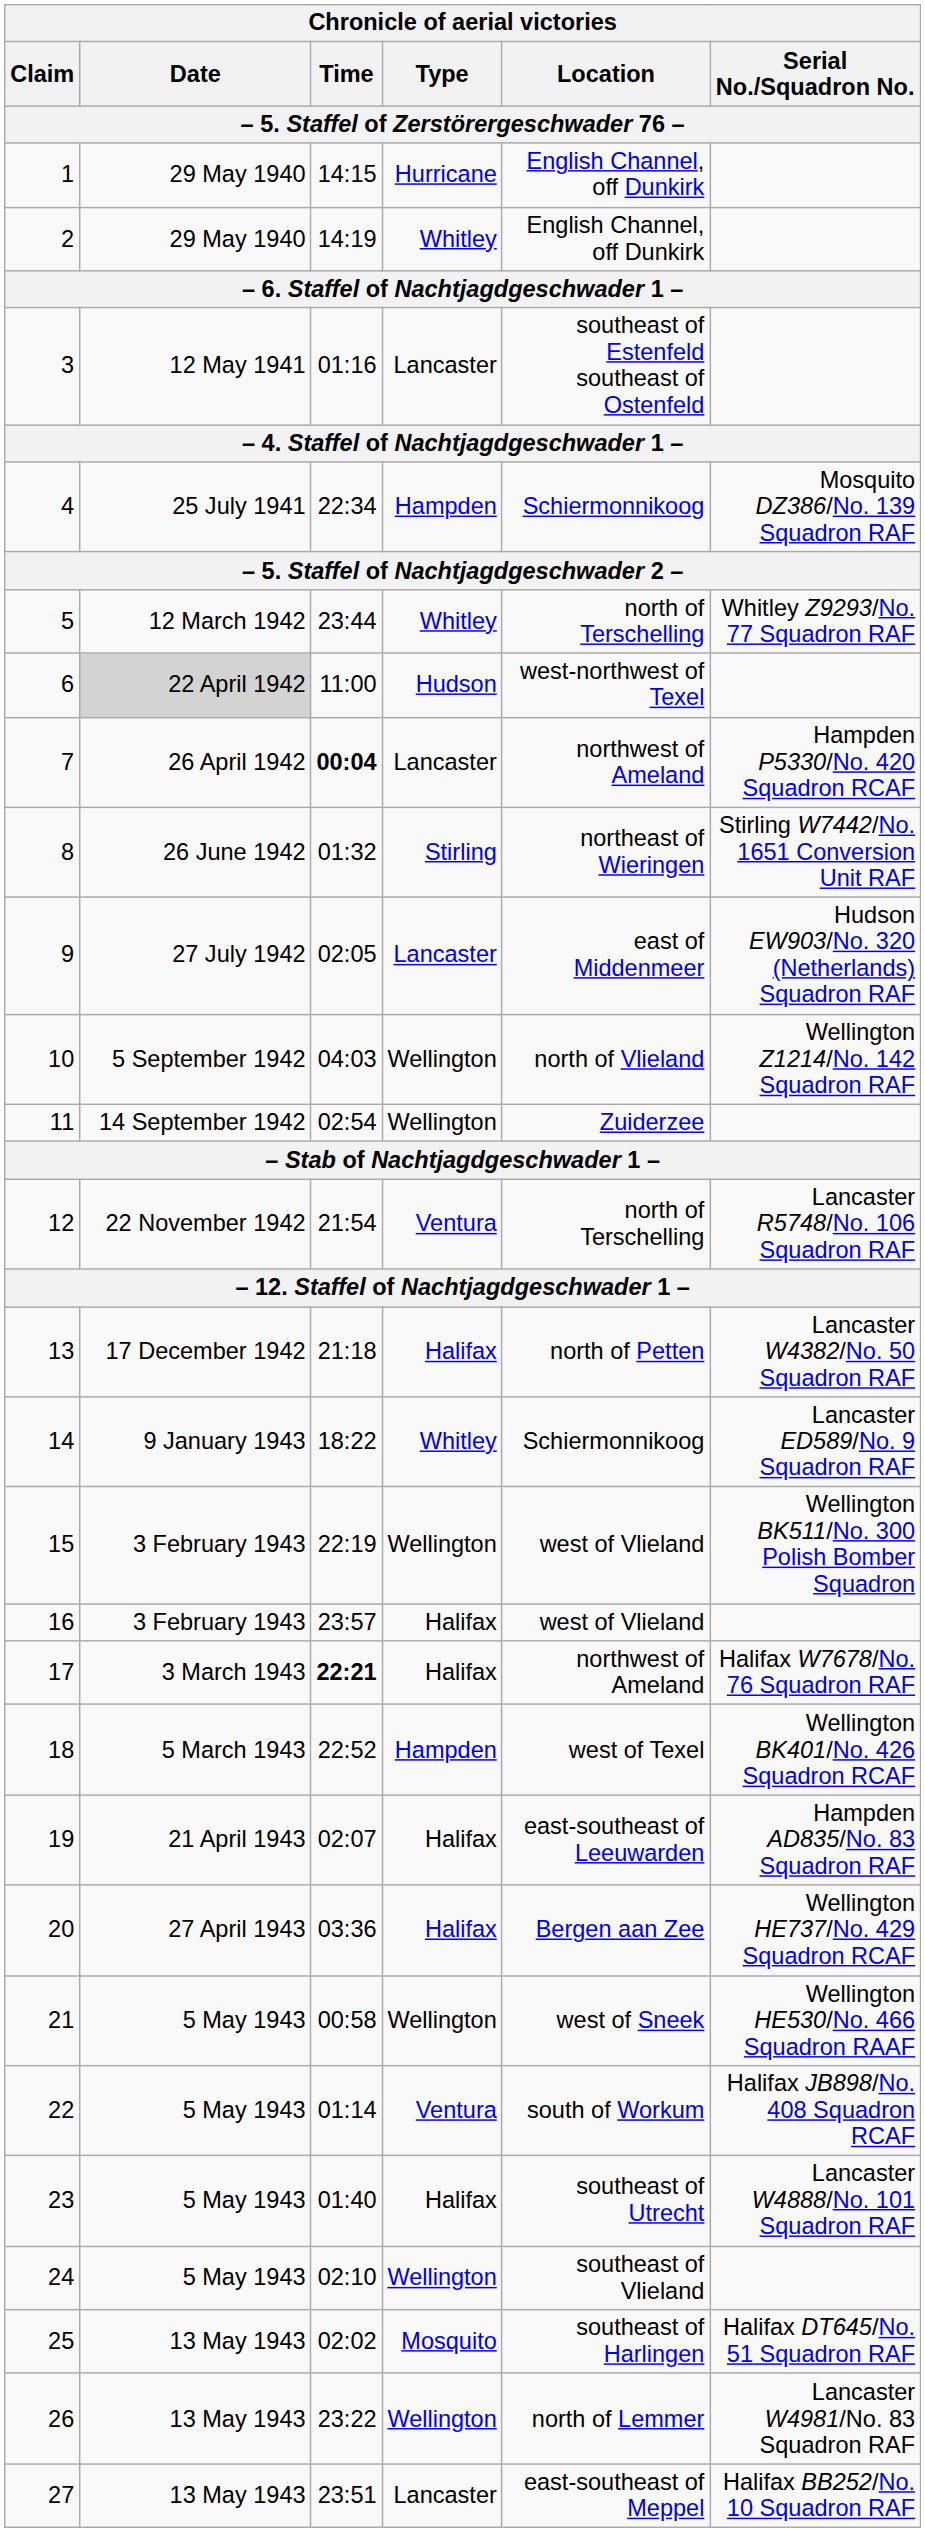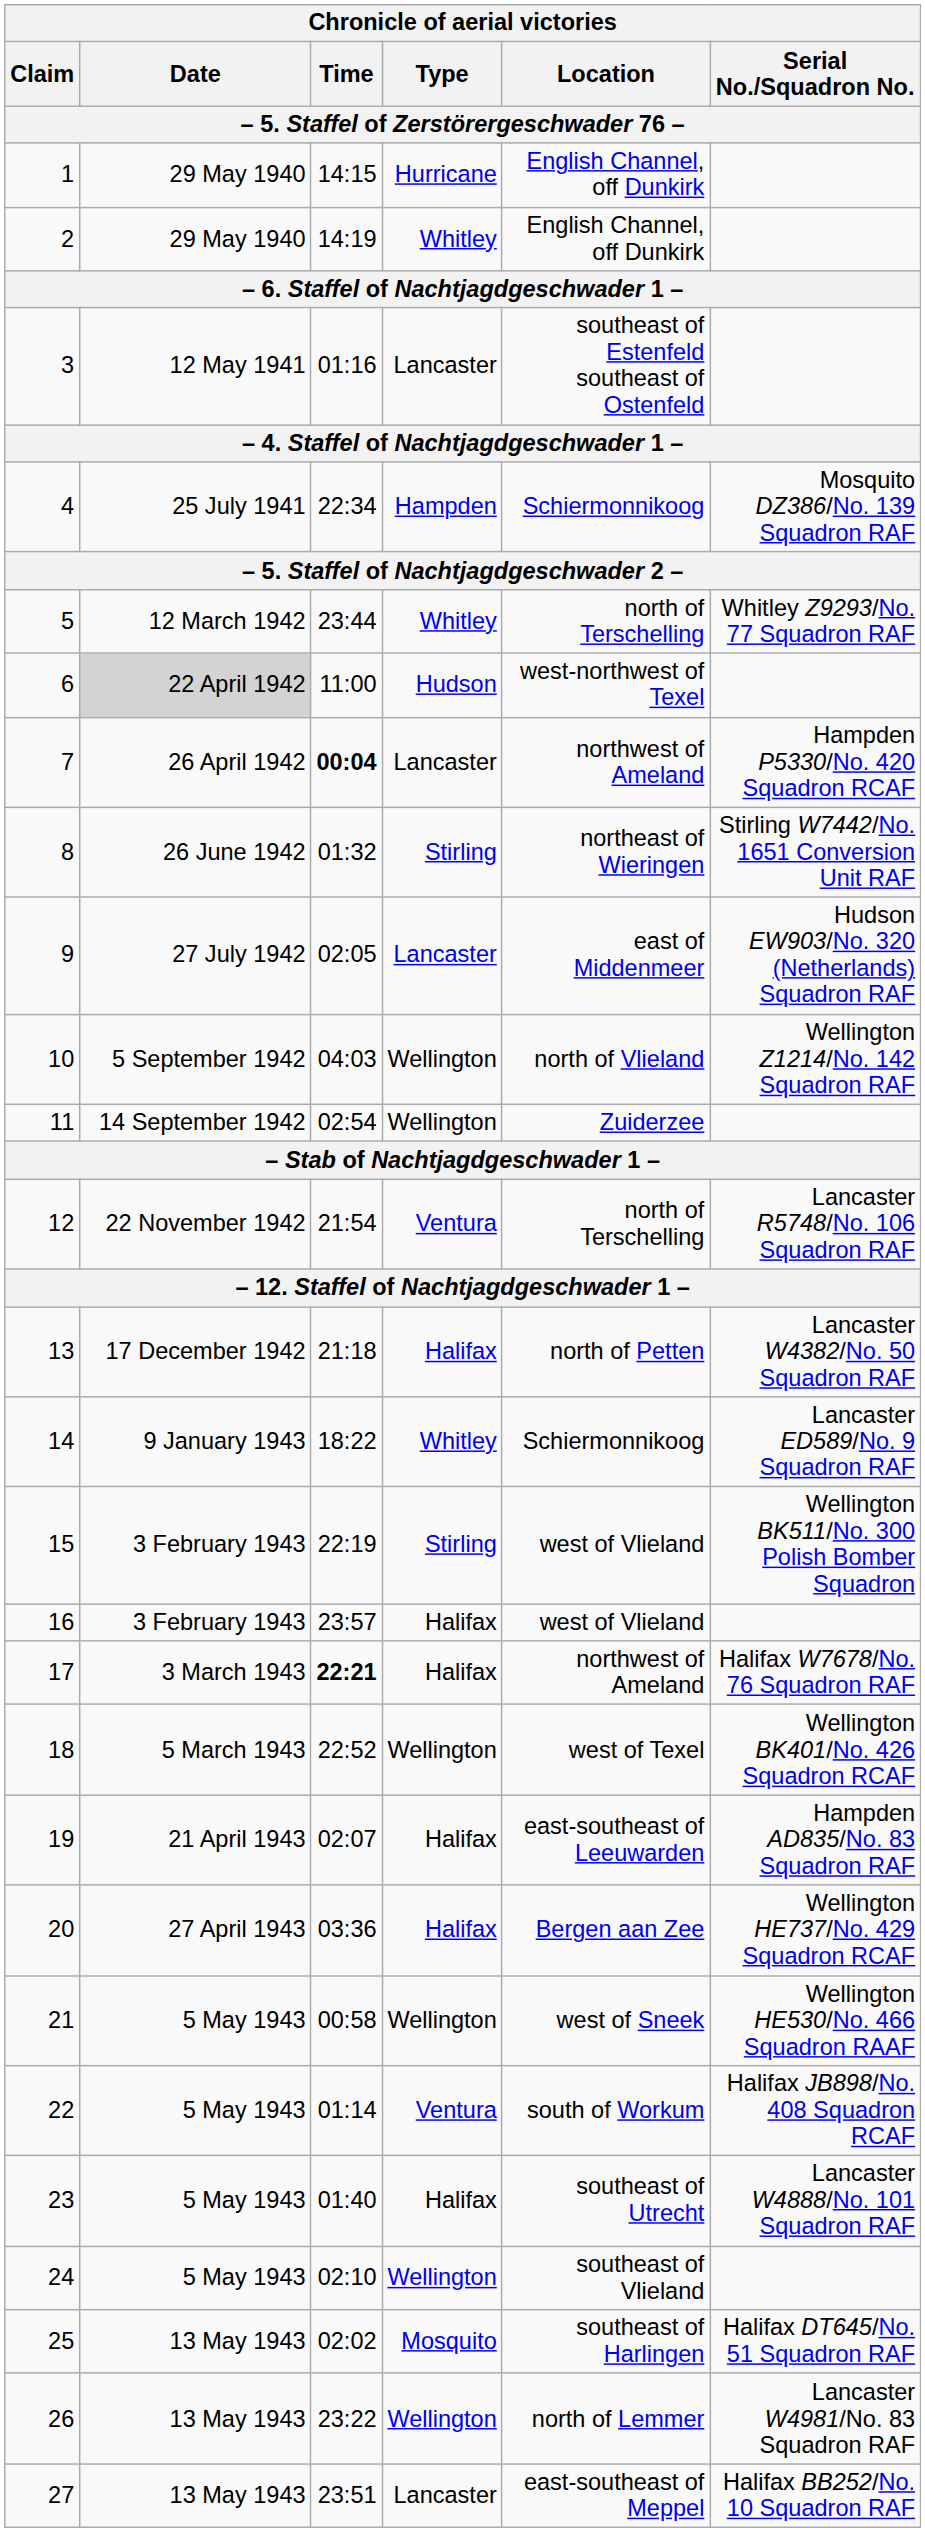 <table class="wikitable plainrowheaders collapsible" style="margin-left: auto; margin-right: auto; border: none; text-align:right; width: 100%;">
 <tr>
 <th colspan="6">Chronicle of aerial victories</th>
 </tr>
 <tr>
 <th scope="col">Claim</th>
 <th scope="col" style="width:150px">Date</th>
 <th scope="col">Time</th>
 <th scope="col">Type</th>
 <th scope="col">Location</th>
 <th scope="col">Serial No./Squadron No.</th>
 </tr>
 <tr>
 <th colspan="6">– 5. <em>Staffel</em> of <em>Zerstörergeschwader</em> 76 –</th>
 </tr>
 <tr>
 <td>1</td>
 <td>29 May 1940</td>
 <td>14:15</td>
 <td><a href='#'>Hurricane</a></td>
 <td><a href='#'>English Channel</a>, off <a href='#'>Dunkirk</a></td>
 <td></td>
 </tr>
 <tr>
 <td>2</td>
 <td>29 May 1940</td>
 <td>14:19</td>
 <td><a href='#'>Whitley</a></td>
 <td>English Channel, off Dunkirk</td>
 <td></td>
 </tr>
 <tr>
 <th colspan="6">– 6. <em>Staffel</em> of <em>Nachtjagdgeschwader</em> 1 –</th>
 </tr>
 <tr>
 <td>3</td>
 <td>12 May 1941</td>
 <td>01:16</td>
 <td>Lancaster</td>
 <td>southeast of <a href='#'>Estenfeld</a><br>southeast of <a href='#'>Ostenfeld</a></td>
 <td></td>
 </tr>
 <tr>
 <th colspan="6">– 4. <em>Staffel</em> of <em>Nachtjagdgeschwader</em> 1 –</th>
 </tr>
 <tr>
 <td>4</td>
 <td>25 July 1941</td>
 <td>22:34</td>
 <td><a href='#'>Hampden</a></td>
 <td><a href='#'>Schiermonnikoog</a></td>
 <td>Mosquito <em>DZ386</em>/<a href='#'>No. 139 Squadron RAF</a></td>
 </tr>
 <tr>
 <th colspan="6">– 5. <em>Staffel</em> of <em>Nachtjagdgeschwader</em> 2 –</th>
 </tr>
 <tr>
 <td>5</td>
 <td>12 March 1942</td>
 <td>23:44</td>
 <td><a href='#'>Whitley</a></td>
 <td>north of <a href='#'>Terschelling</a></td>
 <td>Whitley <em>Z9293</em>/<a href='#'>No. 77 Squadron RAF</a></td>
 </tr>
 <tr>
 <td>6</td>
 <td style="background: lightgrey;">22 April 1942</td>
 <td>11:00</td>
 <td><a href='#'>Hudson</a></td>
 <td>west-northwest of <a href='#'>Texel</a></td>
 <td></td>
 </tr>
 <tr>
 <td>7</td>
 <td>26 April 1942</td>
 <td><strong>00:04</strong></td>
 <td>Lancaster</td>
 <td>northwest of <a href='#'>Ameland</a></td>
 <td>Hampden <em>P5330</em>/<a href='#'>No. 420 Squadron RCAF</a></td>
 </tr>
 <tr>
 <td>8</td>
 <td>26 June 1942</td>
 <td>01:32</td>
 <td><a href='#'>Stirling</a></td>
 <td>northeast of <a href='#'>Wieringen</a></td>
 <td>Stirling <em>W7442</em>/<a href='#'>No. 1651 Conversion Unit RAF</a></td>
 </tr>
 <tr>
 <td>9</td>
 <td>27 July 1942</td>
 <td>02:05</td>
 <td><a href='#'>Lancaster</a></td>
 <td>east of <a href='#'>Middenmeer</a></td>
 <td>Hudson <em>EW903</em>/<a href='#'>No. 320 (Netherlands) Squadron RAF</a></td>
 </tr>
 <tr>
 <td>10</td>
 <td>5 September 1942</td>
 <td>04:03</td>
 <td>Wellington</td>
 <td>north of <a href='#'>Vlieland</a></td>
 <td>Wellington <em>Z1214</em>/<a href='#'>No. 142 Squadron RAF</a></td>
 </tr>
 <tr>
 <td>11</td>
 <td>14 September 1942</td>
 <td>02:54</td>
 <td>Wellington</td>
 <td><a href='#'>Zuiderzee</a></td>
 <td></td>
 </tr>
 <tr>
 <th colspan="6">– <em>Stab</em> of <em>Nachtjagdgeschwader</em> 1 –</th>
 </tr>
 <tr>
 <td>12</td>
 <td>22 November 1942</td>
 <td>21:54</td>
 <td><a href='#'>Ventura</a></td>
 <td> north of Terschelling</td>
 <td>Lancaster <em>R5748</em>/<a href='#'>No. 106 Squadron RAF</a></td>
 </tr>
 <tr>
 <th colspan="6">– 12. <em>Staffel</em> of <em>Nachtjagdgeschwader</em> 1 –</th>
 </tr>
 <tr>
 <td>13</td>
 <td>17 December 1942</td>
 <td>21:18</td>
 <td><a href='#'>Halifax</a></td>
 <td>north of <a href='#'>Petten</a></td>
 <td>Lancaster <em>W4382</em>/<a href='#'>No. 50 Squadron RAF</a></td>
 </tr>
 <tr>
 <td>14</td>
 <td>9 January 1943</td>
 <td>18:22</td>
 <td><a href='#'>Whitley</a></td>
 <td>Schiermonnikoog</td>
 <td>Lancaster <em>ED589</em>/<a href='#'>No. 9 Squadron RAF</a></td>
 </tr>
 <tr>
 <td>15</td>
 <td>3 February 1943</td>
 <td>22:19</td>
-<td>Wellington</td>
+<td><a href='#'>Stirling</a></td>
 <td> west of Vlieland</td>
 <td>Wellington <em>BK511</em>/<a href='#'>No. 300 Polish Bomber Squadron</a></td>
 </tr>
 <tr>
 <td>16</td>
 <td>3 February 1943</td>
 <td>23:57</td>
 <td>Halifax</td>
 <td>west of Vlieland</td>
 <td></td>
 </tr>
 <tr>
 <td>17</td>
 <td>3 March 1943</td>
 <td><strong>22:21</strong></td>
 <td>Halifax</td>
 <td> northwest of Ameland</td>
 <td>Halifax <em>W7678</em>/<a href='#'>No. 76 Squadron RAF</a></td>
 </tr>
 <tr>
 <td>18</td>
 <td>5 March 1943</td>
 <td>22:52</td>
-<td><a href='#'>Hampden</a></td>
+<td>Wellington</td>
 <td>west of Texel</td>
 <td>Wellington <em>BK401</em>/<a href='#'>No. 426 Squadron RCAF</a></td>
 </tr>
 <tr>
 <td>19</td>
 <td>21 April 1943</td>
 <td>02:07</td>
 <td>Halifax</td>
 <td> east-southeast of <a href='#'>Leeuwarden</a></td>
 <td>Hampden <em>AD835</em>/<a href='#'>No. 83 Squadron RAF</a></td>
 </tr>
 <tr>
 <td>20</td>
 <td>27 April 1943</td>
 <td>03:36</td>
 <td><a href='#'>Halifax</a></td>
 <td><a href='#'>Bergen aan Zee</a></td>
 <td>Wellington <em>HE737</em>/<a href='#'>No. 429 Squadron RCAF</a></td>
 </tr>
 <tr>
 <td>21</td>
 <td>5 May 1943</td>
 <td>00:58</td>
 <td>Wellington</td>
 <td> west of <a href='#'>Sneek</a></td>
 <td>Wellington <em>HE530</em>/<a href='#'>No. 466 Squadron RAAF</a></td>
 </tr>
 <tr>
 <td>22</td>
 <td>5 May 1943</td>
 <td>01:14</td>
 <td><a href='#'>Ventura</a></td>
 <td> south of <a href='#'>Workum</a></td>
 <td>Halifax <em>JB898</em>/<a href='#'>No. 408 Squadron RCAF</a></td>
 </tr>
 <tr>
 <td>23</td>
 <td>5 May 1943</td>
 <td>01:40</td>
 <td>Halifax</td>
 <td>southeast of <a href='#'>Utrecht</a></td>
 <td>Lancaster <em>W4888</em>/<a href='#'>No. 101 Squadron RAF</a></td>
 </tr>
 <tr>
 <td>24</td>
 <td>5 May 1943</td>
 <td>02:10</td>
 <td><a href='#'>Wellington</a></td>
 <td>southeast of Vlieland</td>
 <td></td>
 </tr>
 <tr>
 <td>25</td>
 <td>13 May 1943</td>
 <td>02:02</td>
 <td><a href='#'>Mosquito</a></td>
 <td> southeast of <a href='#'>Harlingen</a></td>
 <td>Halifax <em>DT645</em>/<a href='#'>No. 51 Squadron RAF</a></td>
 </tr>
 <tr>
 <td>26</td>
 <td>13 May 1943</td>
 <td>23:22</td>
 <td><a href='#'>Wellington</a></td>
 <td> north of <a href='#'>Lemmer</a></td>
 <td>Lancaster <em>W4981</em>/No. 83 Squadron RAF</td>
 </tr>
 <tr>
 <td>27</td>
 <td>13 May 1943</td>
 <td>23:51</td>
 <td>Lancaster</td>
 <td> east-southeast of <a href='#'>Meppel</a></td>
 <td>Halifax <em>BB252</em>/<a href='#'>No. 10 Squadron RAF</a></td>
 </tr>
 </table>
